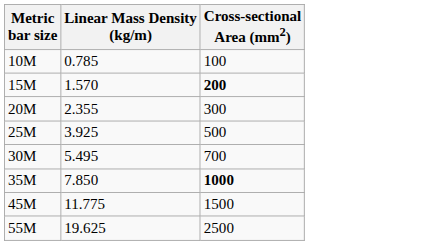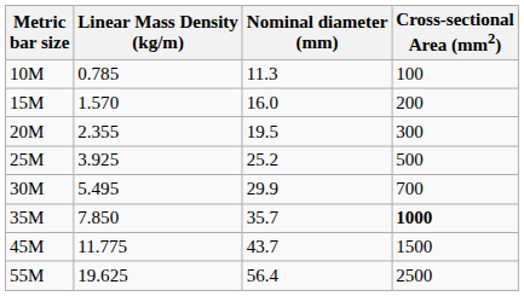 <table class="wikitable">
 <tr>
 <th>Metric<br>bar size</th>
 <th>Linear Mass Density<br>(kg/m)</th>
+<th>Nominal diameter<br>(mm)</th>
 <th>Cross-sectional<br>Area (mm<sup>2</sup>)</th>
 </tr>
 <tr>
 <td>10M</td>
 <td>0.785</td>
+<td>11.3</td>
 <td>100</td>
 </tr>
 <tr>
 <td>15M</td>
 <td>1.570</td>
-<td><strong>200</strong></td>
+<td>16.0</td>
+<td>200</td>
 </tr>
 <tr>
 <td>20M</td>
 <td>2.355</td>
+<td>19.5</td>
 <td>300</td>
 </tr>
 <tr>
 <td>25M</td>
 <td>3.925</td>
+<td>25.2</td>
 <td>500</td>
 </tr>
 <tr>
 <td>30M</td>
 <td>5.495</td>
+<td>29.9</td>
 <td>700</td>
 </tr>
 <tr>
 <td>35M</td>
 <td>7.850</td>
+<td>35.7</td>
 <td><strong>1000</strong></td>
 </tr>
 <tr>
 <td>45M</td>
 <td>11.775</td>
+<td>43.7</td>
 <td>1500</td>
 </tr>
 <tr>
 <td>55M</td>
 <td>19.625</td>
+<td>56.4</td>
 <td>2500</td>
 </tr>
 </table>
